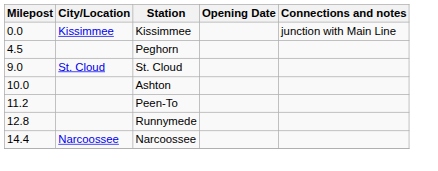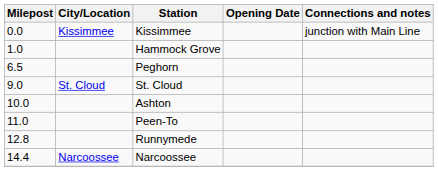 <table class="wikitable">
 <tr>
 <th>Milepost</th>
 <th>City/Location</th>
 <th>Station</th>
 <th>Opening Date</th>
 <th>Connections and notes</th>
 </tr>
 <tr>
 <td>0.0</td>
 <td><a href='#'>Kissimmee</a></td>
 <td>Kissimmee</td>
 <td></td>
 <td>junction with Main Line</td>
 </tr>
 <tr>
-<td>4.5</td>
+<td>1.0</td>
+<td></td>
+<td>Hammock Grove</td>
+<td></td>
+<td></td>
+</tr>
+<tr>
+<td>6.5</td>
 <td></td>
 <td>Peghorn</td>
 <td></td>
 <td></td>
 </tr>
 <tr>
 <td>9.0</td>
 <td><a href='#'>St. Cloud</a></td>
 <td>St. Cloud</td>
 <td></td>
 <td></td>
 </tr>
 <tr>
 <td>10.0</td>
 <td></td>
 <td>Ashton</td>
 <td></td>
 <td></td>
 </tr>
 <tr>
-<td>11.2</td>
+<td>11.0</td>
 <td></td>
 <td>Peen-To</td>
 <td></td>
 <td></td>
 </tr>
 <tr>
 <td>12.8</td>
 <td></td>
 <td>Runnymede</td>
 <td></td>
 <td></td>
 </tr>
 <tr>
 <td>14.4</td>
 <td><a href='#'>Narcoossee</a></td>
 <td>Narcoossee</td>
 <td></td>
 <td></td>
 </tr>
 <tr>
 </tr>
 </table>
